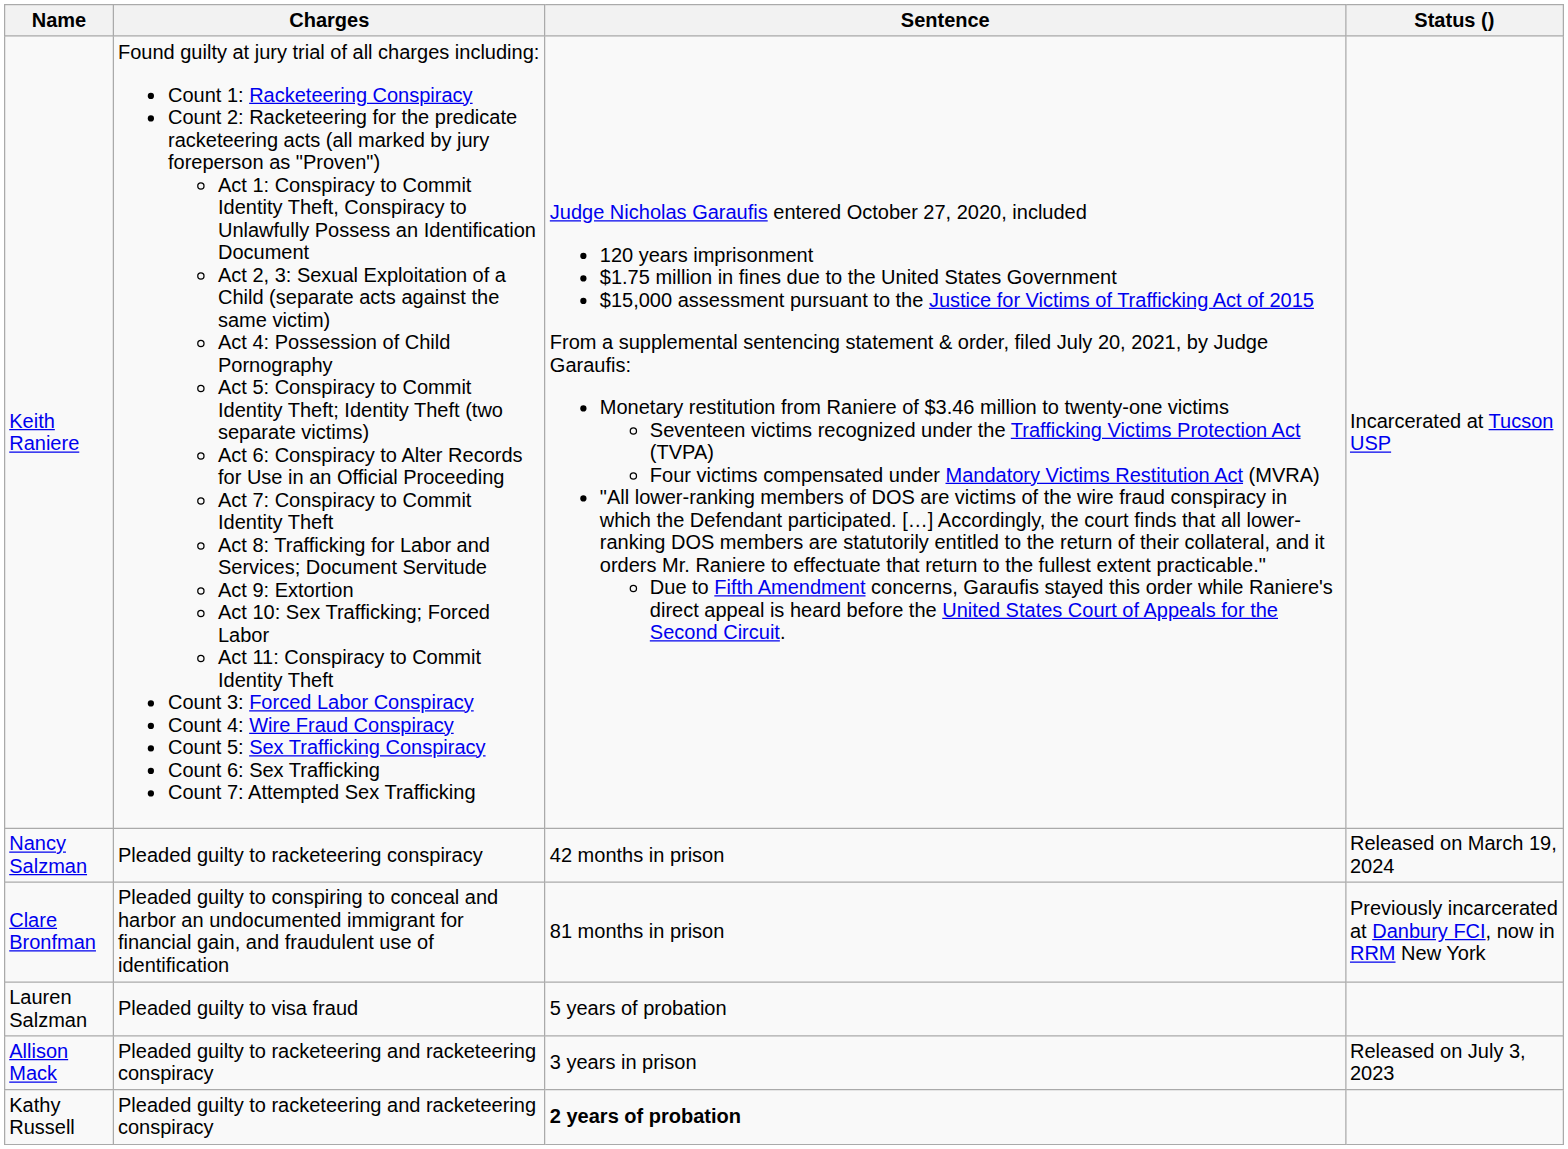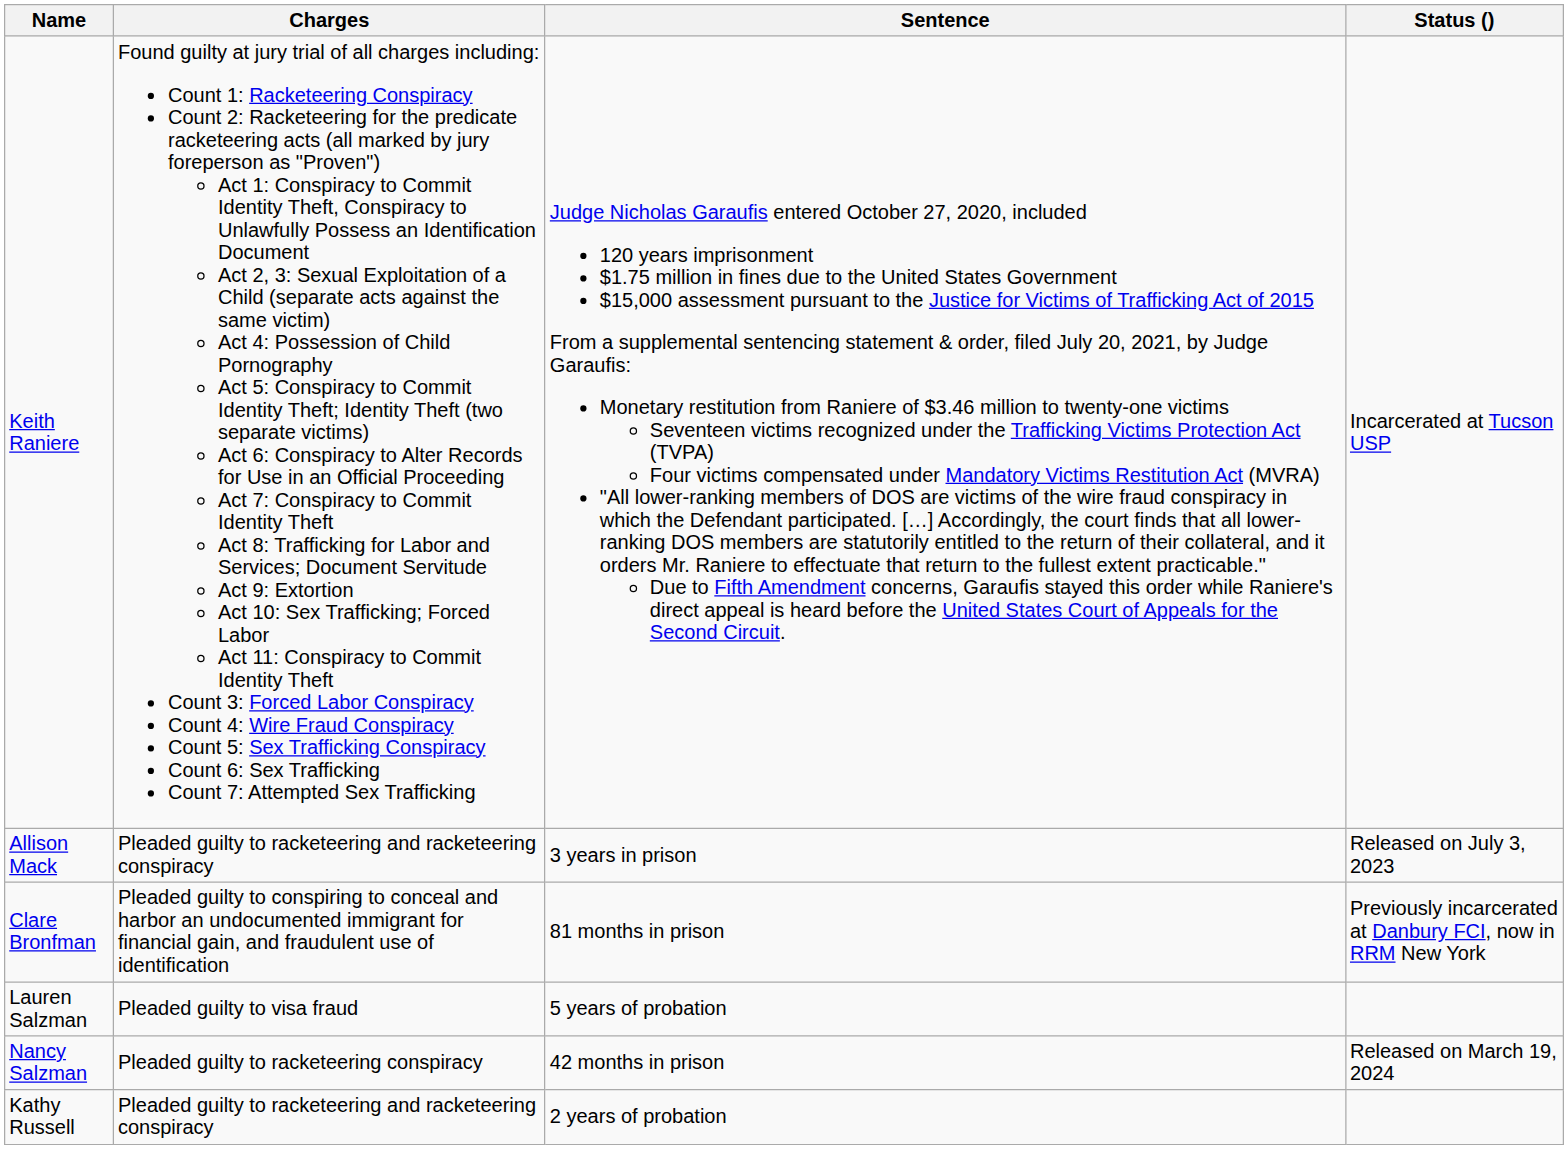 <table class="wikitable" style="vertical-align: top;">
 <tr>
 <th>Name</th>
 <th>Charges</th>
 <th>Sentence</th>
 <th>Status () </th>
 </tr>
 <tr>
 <td><a href='#'>Keith Raniere</a></td>
 <td>Found guilty at jury trial of all charges including:<br><ul><li>Count 1: <a href='#'>Racketeering Conspiracy</a></li><li>Count 2: Racketeering for the predicate racketeering acts (all marked by jury foreperson as "Proven")<ul><li>Act 1: Conspiracy to Commit Identity Theft, Conspiracy to Unlawfully Possess an Identification Document</li><li>Act 2, 3: Sexual Exploitation of a Child (separate acts against the same victim)</li><li>Act 4: Possession of Child Pornography</li><li>Act 5: Conspiracy to Commit Identity Theft; Identity Theft (two separate victims)</li><li>Act 6: Conspiracy to Alter Records for Use in an Official Proceeding</li><li>Act 7: Conspiracy to Commit Identity Theft</li><li>Act 8: Trafficking for Labor and Services; Document Servitude</li><li>Act 9: Extortion</li><li>Act 10: Sex Trafficking; Forced Labor</li><li>Act 11: Conspiracy to Commit Identity Theft</li></ul></li><li>Count 3: <a href='#'>Forced Labor Conspiracy</a></li><li>Count 4: <a href='#'>Wire Fraud Conspiracy</a></li><li>Count 5: <a href='#'>Sex Trafficking Conspiracy</a></li><li>Count 6: Sex Trafficking</li><li>Count 7: Attempted Sex Trafficking</li></ul></td>
 <td><a href='#'>Judge Nicholas Garaufis</a> entered October 27, 2020, included<br><ul><li>120 years imprisonment</li><li>$1.75 million in fines due to the United States Government</li><li>$15,000 assessment pursuant to the <a href='#'>Justice for Victims of Trafficking Act of 2015</a></li></ul>From a supplemental sentencing statement & order, filed July 20, 2021, by Judge Garaufis:<ul><li>Monetary restitution from Raniere of $3.46 million to twenty-one victims<ul><li>Seventeen victims recognized under the <a href='#'>Trafficking Victims Protection Act</a> (TVPA)</li><li>Four victims compensated under <a href='#'>Mandatory Victims Restitution Act</a> (MVRA)</li></ul></li><li>"All lower-ranking members of DOS are victims of the wire fraud conspiracy in which the Defendant participated. […] Accordingly, the court finds that all lower-ranking DOS members are statutorily entitled to the return of their collateral, and it orders Mr. Raniere to effectuate that return to the fullest extent practicable."<ul><li>Due to <a href='#'>Fifth Amendment</a> concerns, Garaufis stayed this order while Raniere's direct appeal is heard before the <a href='#'>United States Court of Appeals for the Second Circuit</a>.</li></ul></li></ul></td>
 <td>Incarcerated at <a href='#'>Tucson USP</a></td>
 </tr>
 <tr>
-<td><a href='#'>Nancy Salzman</a></td>
-<td>Pleaded guilty to racketeering conspiracy</td>
-<td>42 months in prison</td>
-<td>Released on March 19, 2024</td>
+<td><a href='#'>Allison Mack</a></td>
+<td>Pleaded guilty to racketeering and racketeering conspiracy</td>
+<td>3 years in prison</td>
+<td>Released on July 3, 2023</td>
 </tr>
 <tr>
 <td><a href='#'>Clare Bronfman</a></td>
 <td>Pleaded guilty to conspiring to conceal and harbor an undocumented immigrant for financial gain, and fraudulent use of identification</td>
 <td>81 months in prison</td>
 <td>Previously incarcerated at <a href='#'>Danbury FCI</a>, now in <a href='#'>RRM</a> New York</td>
 </tr>
 <tr>
 <td>Lauren Salzman</td>
 <td>Pleaded guilty to visa fraud</td>
 <td>5 years of probation</td>
 </tr>
 <tr>
-<td><a href='#'>Allison Mack</a></td>
-<td>Pleaded guilty to racketeering and racketeering conspiracy</td>
-<td>3 years in prison</td>
-<td>Released on July 3, 2023</td>
+<td><a href='#'>Nancy Salzman</a></td>
+<td>Pleaded guilty to racketeering conspiracy</td>
+<td>42 months in prison</td>
+<td>Released on March 19, 2024</td>
 </tr>
 <tr>
 <td>Kathy Russell</td>
 <td>Pleaded guilty to racketeering and racketeering conspiracy</td>
-<td><strong>2 years of probation</strong></td>
+<td>2 years of probation</td>
 </tr>
 </table>
